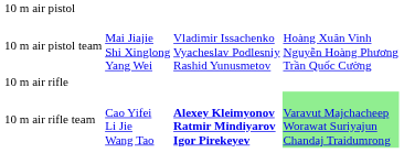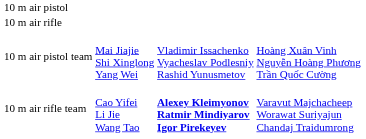 <table>
 <tr>
 <td>10 m air pistol</td>
+<td></td>
+<td></td>
+<td></td>
+</tr>
+<tr>
+<td>10 m air rifle</td>
 <td></td>
 <td></td>
 <td></td>
 </tr>
 <tr>
 <td>10 m air pistol team</td>
 <td><br><a href='#'>Mai Jiajie</a><br><a href='#'>Shi Xinglong</a><br><a href='#'>Yang Wei</a></td>
 <td><br><a href='#'>Vladimir Issachenko</a><br><a href='#'>Vyacheslav Podlesniy</a><br><a href='#'>Rashid Yunusmetov</a></td>
 <td><br><a href='#'>Hoàng Xuân Vinh</a><br><a href='#'>Nguyễn Hoàng Phương</a><br><a href='#'>Trần Quốc Cường</a></td>
 </tr>
 <tr>
-<td>10 m air rifle</td>
-<td></td>
-<td></td>
-<td></td>
-</tr>
-<tr>
 <td>10 m air rifle team</td>
 <td><br><a href='#'>Cao Yifei</a><br><a href='#'>Li Jie</a><br><a href='#'>Wang Tao</a></td>
 <td><strong><br><a href='#'>Alexey Kleimyonov</a><br><a href='#'>Ratmir Mindiyarov</a><br><a href='#'>Igor Pirekeyev</a></strong></td>
-<td style="background: lightgreen;"><br><a href='#'>Varavut Majchacheep</a><br><a href='#'>Worawat Suriyajun</a><br><a href='#'>Chandaj Traidumrong</a></td>
+<td><br><a href='#'>Varavut Majchacheep</a><br><a href='#'>Worawat Suriyajun</a><br><a href='#'>Chandaj Traidumrong</a></td>
 </tr>
 </table>
